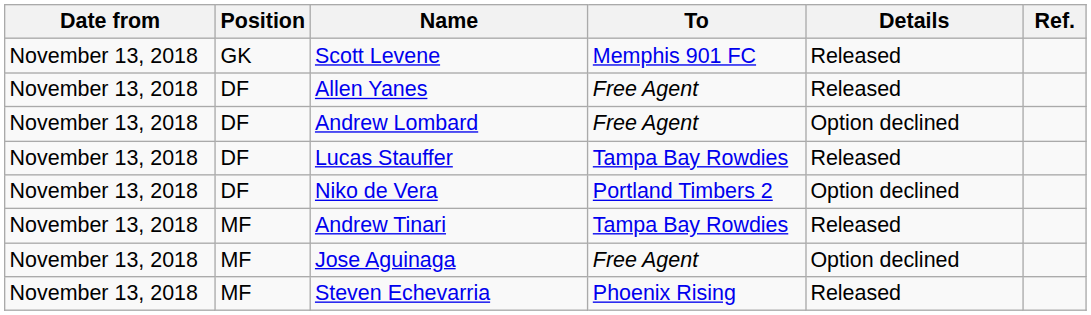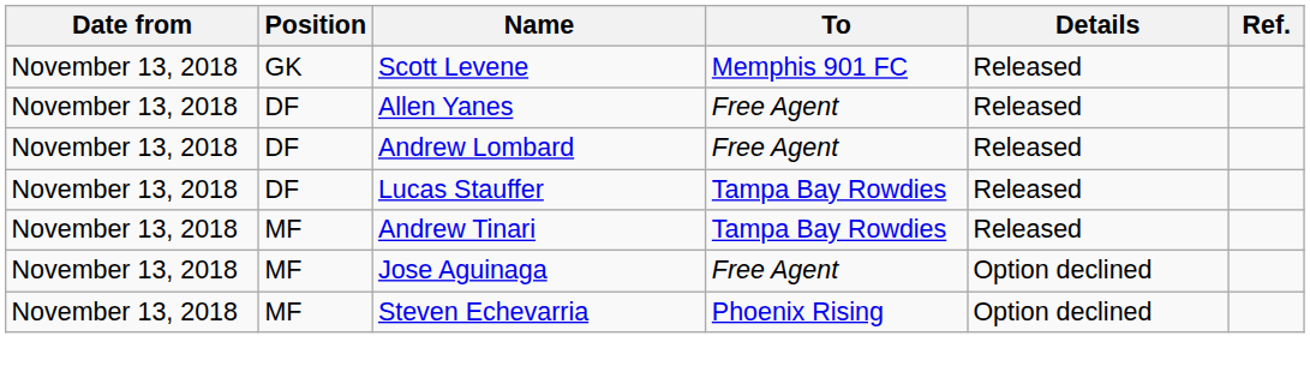 <table class="wikitable">
 <tr>
 <th style="width:150px">Date from</th>
 <th style="width:50px">Position</th>
 <th style="width:200px">Name</th>
 <th style="width:155px">To</th>
 <th style="width:155px">Details</th>
 <th style="width:40px">Ref.</th>
 </tr>
 <tr>
 <td>November 13, 2018</td>
 <td>GK</td>
 <td> <a href='#'>Scott Levene</a></td>
 <td><a href='#'>Memphis 901 FC</a></td>
 <td>Released</td>
 <td></td>
 </tr>
 <tr>
 <td>November 13, 2018</td>
 <td>DF</td>
 <td> <a href='#'>Allen Yanes</a></td>
 <td><em>Free Agent</em></td>
 <td>Released</td>
 <td></td>
 </tr>
 <tr>
 <td>November 13, 2018</td>
 <td>DF</td>
 <td> <a href='#'>Andrew Lombard</a></td>
 <td><em>Free Agent</em></td>
-<td>Option declined</td>
+<td>Released</td>
 <td></td>
 </tr>
 <tr>
 <td>November 13, 2018</td>
 <td>DF</td>
 <td> <a href='#'>Lucas Stauffer</a></td>
 <td><a href='#'>Tampa Bay Rowdies</a></td>
 <td>Released</td>
-<td></td>
-</tr>
-<tr>
-<td>November 13, 2018</td>
-<td>DF</td>
-<td> <a href='#'>Niko de Vera</a></td>
-<td><a href='#'>Portland Timbers 2</a></td>
-<td>Option declined</td>
 <td></td>
 </tr>
 <tr>
 <td>November 13, 2018</td>
 <td>MF</td>
 <td> <a href='#'>Andrew Tinari</a></td>
 <td><a href='#'>Tampa Bay Rowdies</a></td>
 <td>Released</td>
 <td></td>
 </tr>
 <tr>
 <td>November 13, 2018</td>
 <td>MF</td>
 <td> <a href='#'>Jose Aguinaga</a></td>
 <td><em>Free Agent</em></td>
 <td>Option declined</td>
 <td></td>
 </tr>
 <tr>
 <td>November 13, 2018</td>
 <td>MF</td>
 <td> <a href='#'>Steven Echevarria</a></td>
 <td><a href='#'>Phoenix Rising</a></td>
-<td>Released</td>
+<td>Option declined</td>
 <td></td>
 </tr>
 </table>
